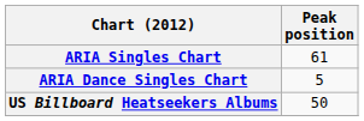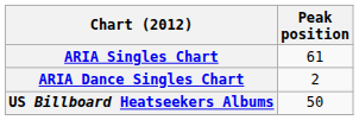 <table class="wikitable sortable plainrowheaders">
 <tr>
 <th scope="col">Chart (2012)</th>
 <th scope="col">Peak<br>position</th>
 </tr>
 <tr>
 <th scope="row"><a href='#'>ARIA Singles Chart</a></th>
 <td style="text-align:center;">61</td>
 </tr>
 <tr>
 <th scope="row"><a href='#'>ARIA Dance Singles Chart</a></th>
-<td style="text-align:center;">5</td>
+<td style="text-align:center;">2</td>
 </tr>
 <tr>
 <th scope="row">US <em>Billboard</em> <a href='#'>Heatseekers Albums</a></th>
 <td style="text-align:center;">50</td>
 </tr>
 <tr>
 </tr>
 </table>
